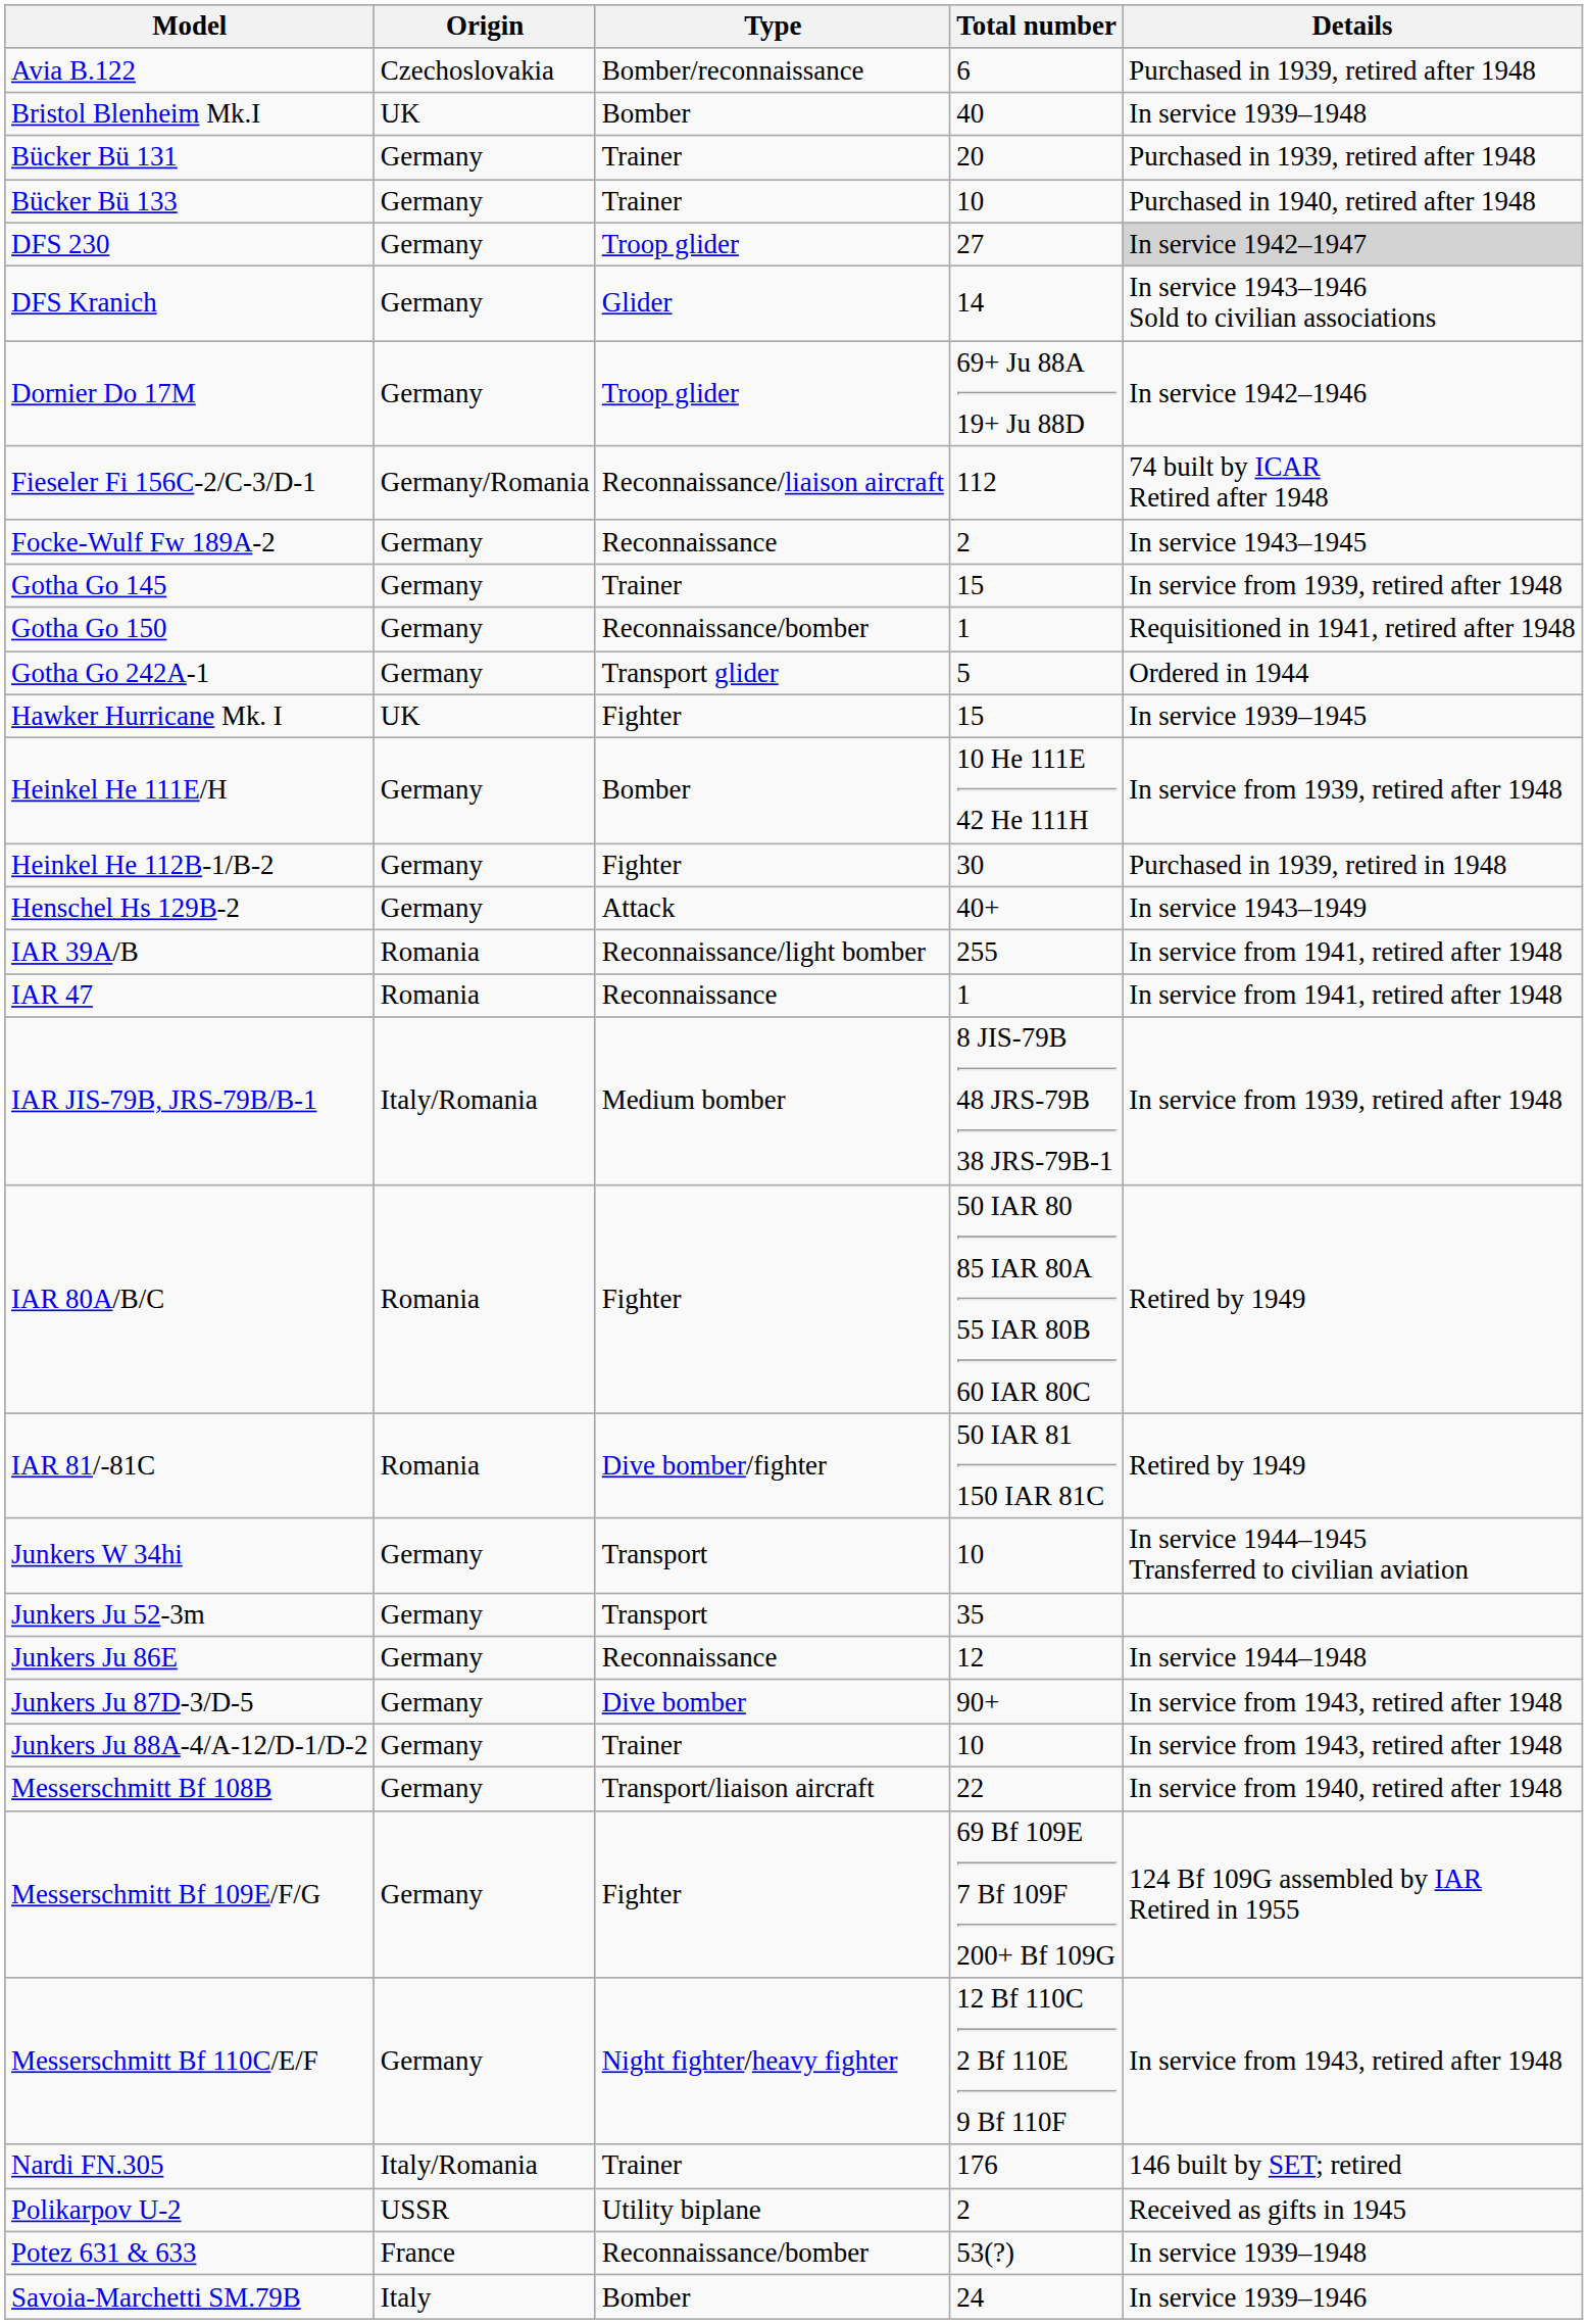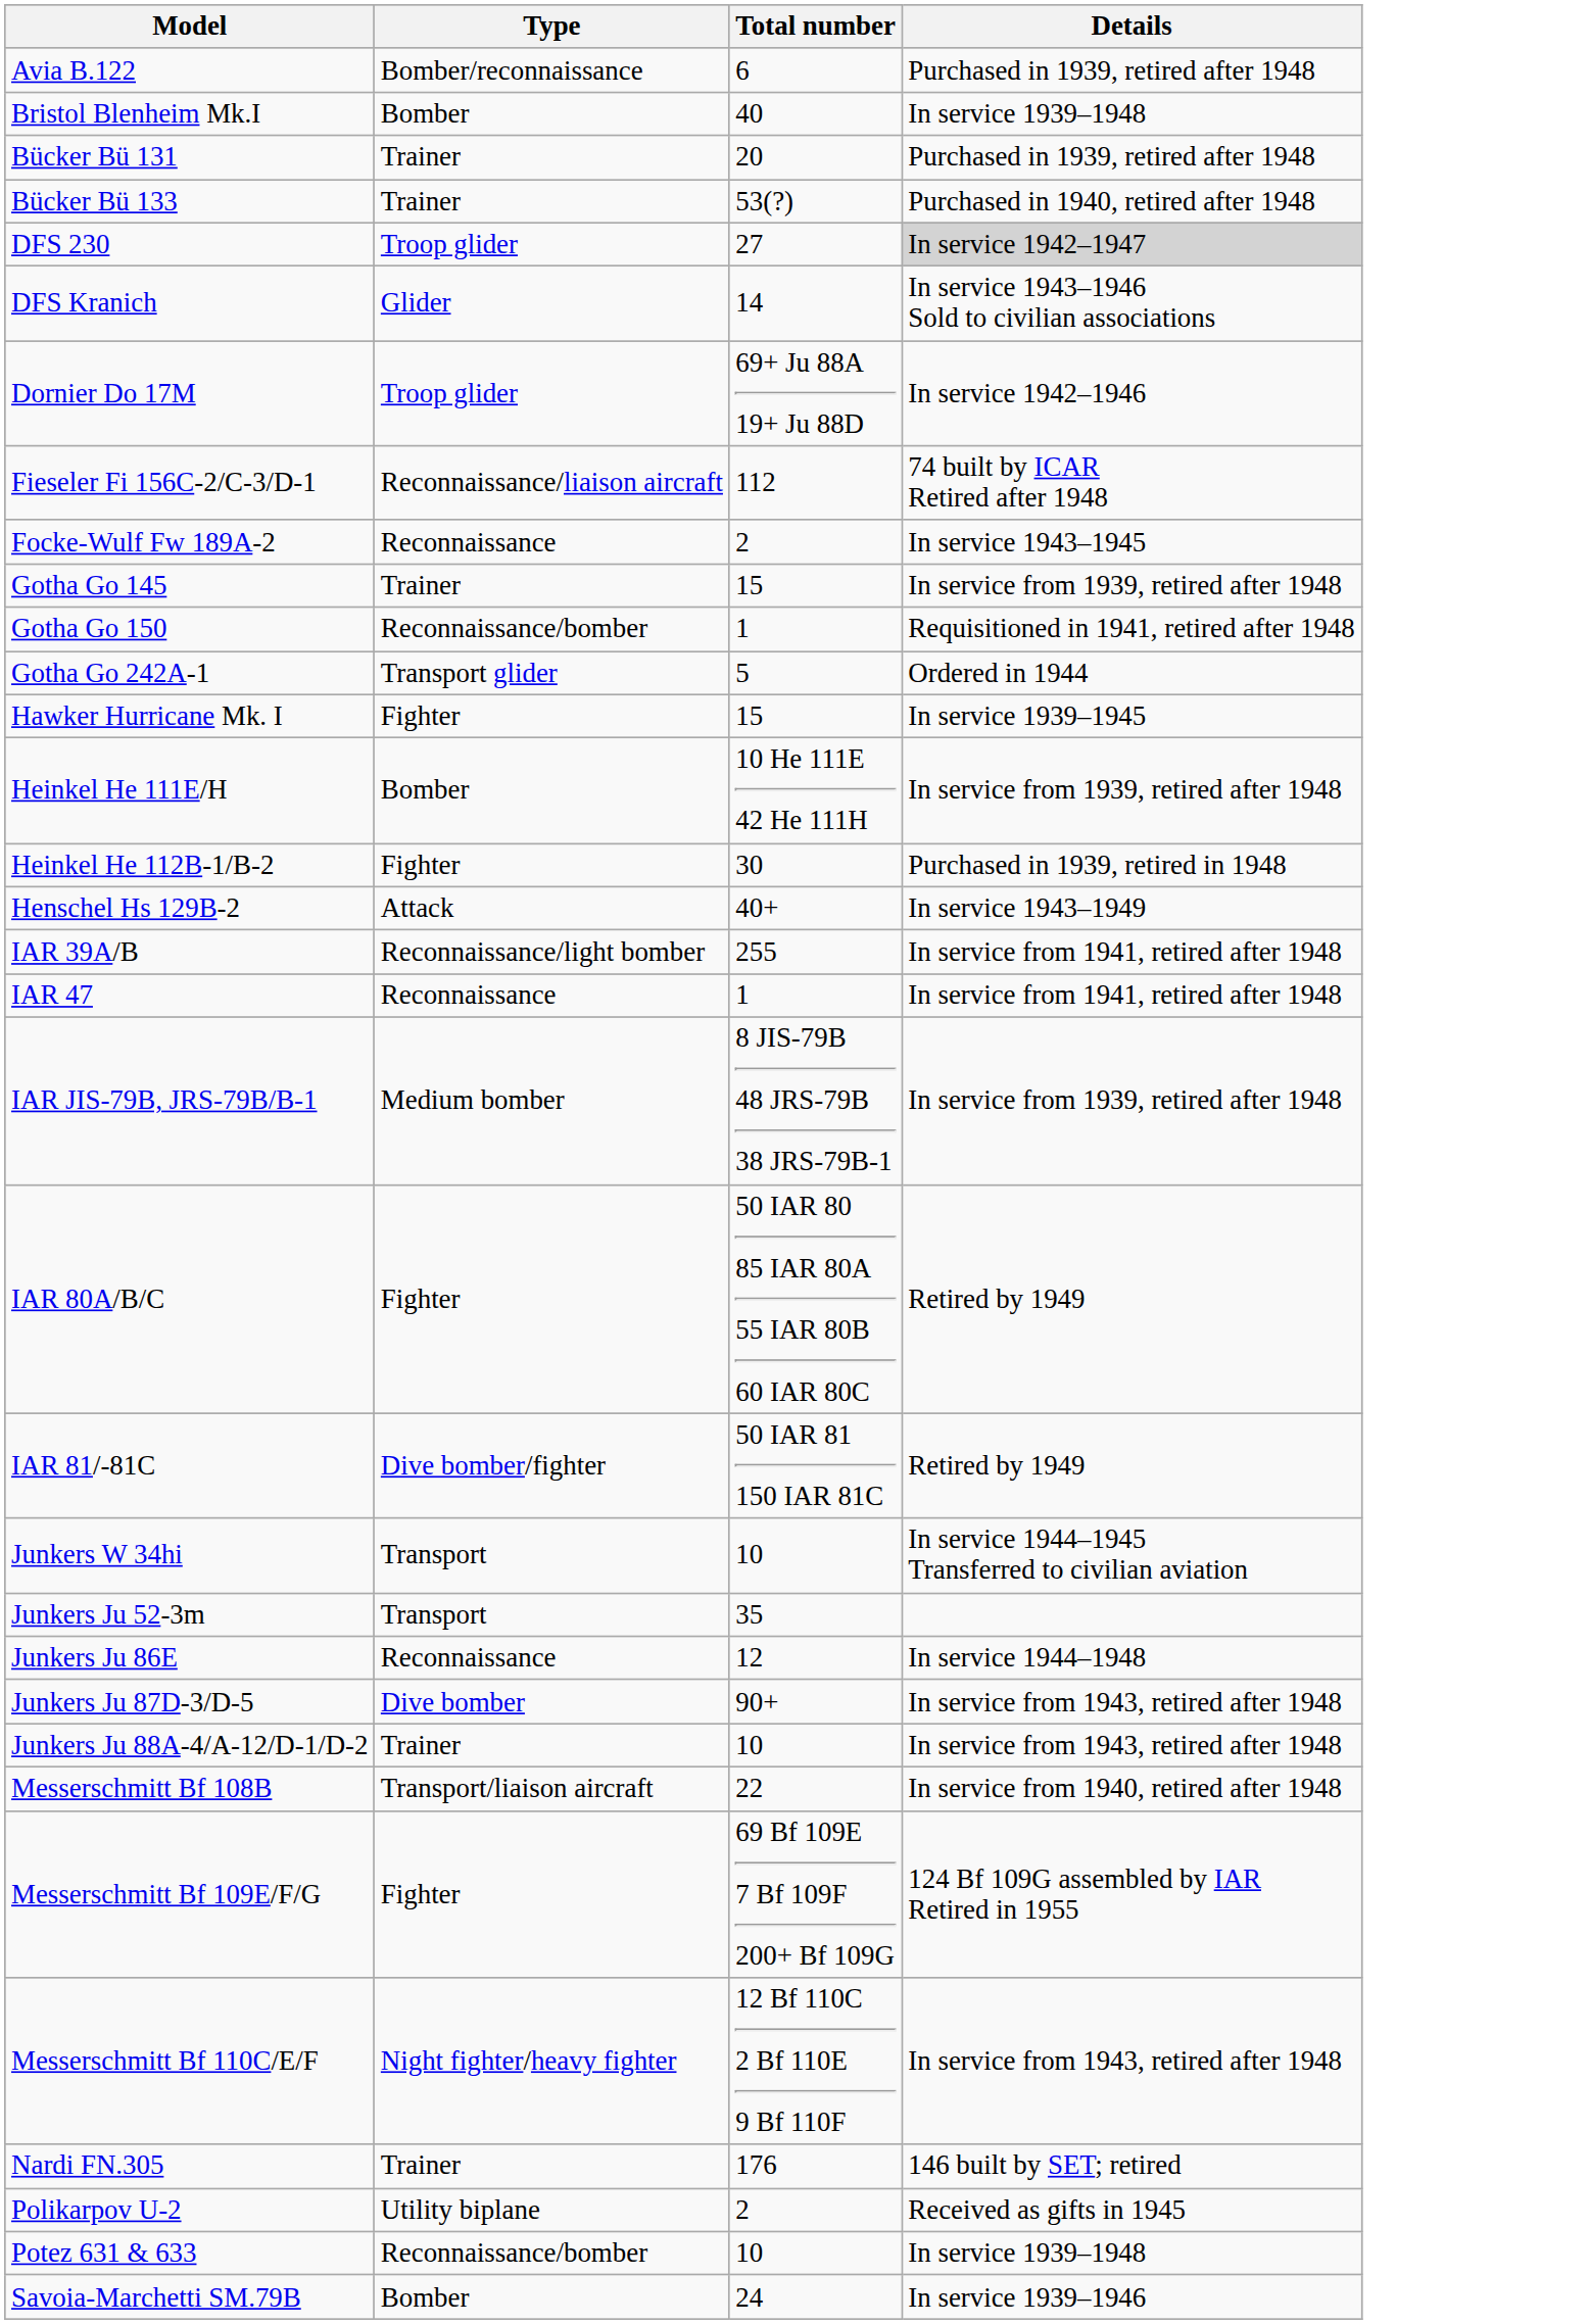 <table class="wikitable sortable">
 <tr>
 <th>Model</th>
-<th>Origin</th>
 <th>Type</th>
 <th>Total number</th>
 <th>Details</th>
 </tr>
 <tr>
 <td><a href='#'>Avia B.122</a></td>
-<td>Czechoslovakia</td>
 <td>Bomber/reconnaissance</td>
 <td>6</td>
 <td>Purchased in 1939, retired after 1948</td>
 </tr>
 <tr>
 <td><a href='#'>Bristol Blenheim</a> Mk.I</td>
-<td>UK</td>
 <td>Bomber</td>
 <td>40</td>
 <td>In service 1939–1948</td>
 </tr>
 <tr>
 <td><a href='#'>Bücker Bü 131</a></td>
-<td>Germany</td>
 <td>Trainer</td>
 <td>20</td>
 <td>Purchased in 1939, retired after 1948</td>
 </tr>
 <tr>
 <td><a href='#'>Bücker Bü 133</a></td>
-<td>Germany</td>
 <td>Trainer</td>
-<td>10</td>
+<td>53(?)</td>
 <td>Purchased in 1940, retired after 1948</td>
 </tr>
 <tr>
 <td><a href='#'>DFS 230</a></td>
-<td>Germany</td>
 <td><a href='#'>Troop glider</a></td>
 <td>27</td>
 <td style="background: lightgrey;">In service 1942–1947</td>
 </tr>
 <tr>
 <td><a href='#'>DFS Kranich</a></td>
-<td>Germany</td>
 <td><a href='#'>Glider</a></td>
 <td>14</td>
 <td>In service 1943–1946<br>Sold to civilian associations</td>
 </tr>
 <tr>
 <td><a href='#'>Dornier Do 17M</a></td>
-<td>Germany</td>
 <td><a href='#'>Troop glider</a></td>
 <td>69+ Ju 88A<hr>19+ Ju 88D</td>
 <td>In service 1942–1946</td>
 </tr>
 <tr>
 <td><a href='#'>Fieseler Fi 156C</a>-2/C-3/D-1</td>
-<td>Germany/Romania</td>
 <td>Reconnaissance/<a href='#'>liaison aircraft</a></td>
 <td>112</td>
 <td>74 built by <a href='#'>ICAR</a><br>Retired after 1948</td>
 </tr>
 <tr>
 <td><a href='#'>Focke-Wulf Fw 189A</a>-2</td>
-<td>Germany</td>
 <td>Reconnaissance</td>
 <td>2</td>
 <td>In service 1943–1945</td>
 </tr>
 <tr>
 <td><a href='#'>Gotha Go 145</a></td>
-<td>Germany</td>
 <td>Trainer</td>
 <td>15</td>
 <td>In service from 1939, retired after 1948</td>
 </tr>
 <tr>
 <td><a href='#'>Gotha Go 150</a></td>
-<td>Germany</td>
 <td>Reconnaissance/bomber</td>
 <td>1</td>
 <td>Requisitioned in 1941, retired after 1948</td>
 </tr>
 <tr>
 <td><a href='#'>Gotha Go 242A</a>-1</td>
-<td>Germany</td>
 <td>Transport <a href='#'>glider</a></td>
 <td>5</td>
 <td>Ordered in 1944</td>
 </tr>
 <tr>
 <td><a href='#'>Hawker Hurricane</a> Mk. I</td>
-<td>UK</td>
 <td>Fighter</td>
 <td>15</td>
 <td>In service 1939–1945</td>
 </tr>
 <tr>
 <td><a href='#'>Heinkel He 111E</a>/H</td>
-<td>Germany</td>
 <td>Bomber</td>
 <td>10 He 111E<hr>42 He 111H</td>
 <td>In service from 1939, retired after 1948</td>
 </tr>
 <tr>
 <td><a href='#'>Heinkel He 112B</a>-1/B-2</td>
-<td>Germany</td>
 <td>Fighter</td>
 <td>30</td>
 <td>Purchased in 1939, retired in 1948</td>
 </tr>
 <tr>
 <td><a href='#'>Henschel Hs 129B</a>-2</td>
-<td>Germany</td>
 <td>Attack</td>
 <td>40+</td>
 <td>In service 1943–1949</td>
 </tr>
 <tr>
 <td><a href='#'>IAR 39A</a>/B</td>
-<td>Romania</td>
 <td>Reconnaissance/light bomber</td>
 <td>255</td>
 <td>In service from 1941, retired after 1948</td>
 </tr>
 <tr>
 <td><a href='#'>IAR 47</a></td>
-<td>Romania</td>
 <td>Reconnaissance</td>
 <td>1</td>
 <td>In service from 1941, retired after 1948</td>
 </tr>
 <tr>
 <td><a href='#'>IAR JIS-79B, JRS-79B/B-1</a></td>
-<td>Italy/Romania</td>
 <td>Medium bomber</td>
 <td>8 JIS-79B<hr>48 JRS-79B<hr>38 JRS-79B-1</td>
 <td>In service from 1939, retired after 1948</td>
 </tr>
 <tr>
 <td><a href='#'>IAR 80A</a>/B/C</td>
-<td>Romania</td>
 <td>Fighter</td>
 <td>50 IAR 80<hr>85 IAR 80A<hr>55 IAR 80B<hr>60 IAR 80C</td>
 <td>Retired by 1949</td>
 </tr>
 <tr>
 <td><a href='#'>IAR 81</a>/-81C</td>
-<td>Romania</td>
 <td><a href='#'>Dive bomber</a>/fighter</td>
 <td>50 IAR 81<hr>150 IAR 81C</td>
 <td>Retired by 1949</td>
 </tr>
 <tr>
 <td><a href='#'>Junkers W 34hi</a></td>
-<td>Germany</td>
 <td>Transport</td>
 <td>10</td>
 <td>In service 1944–1945<br>Transferred to civilian aviation</td>
 </tr>
 <tr>
 <td><a href='#'>Junkers Ju 52</a>-3m</td>
-<td>Germany</td>
 <td>Transport</td>
 <td>35</td>
 <td></td>
 </tr>
 <tr>
 <td><a href='#'>Junkers Ju 86E</a></td>
-<td>Germany</td>
 <td>Reconnaissance</td>
 <td>12</td>
 <td>In service 1944–1948</td>
 </tr>
 <tr>
 <td><a href='#'>Junkers Ju 87D</a>-3/D-5</td>
-<td>Germany</td>
 <td><a href='#'>Dive bomber</a></td>
 <td>90+</td>
 <td>In service from 1943, retired after 1948</td>
 </tr>
 <tr>
 <td><a href='#'>Junkers Ju 88A</a>-4/A-12/D-1/D-2</td>
-<td>Germany</td>
 <td>Trainer</td>
 <td>10</td>
 <td>In service from 1943, retired after 1948</td>
 </tr>
 <tr>
 <td><a href='#'>Messerschmitt Bf 108B</a></td>
-<td>Germany</td>
 <td>Transport/liaison aircraft</td>
 <td>22</td>
 <td>In service from 1940, retired after 1948</td>
 </tr>
 <tr>
 <td><a href='#'>Messerschmitt Bf 109E</a>/F/G</td>
-<td>Germany</td>
 <td>Fighter</td>
 <td>69 Bf 109E<hr>7 Bf 109F<hr>200+ Bf 109G</td>
 <td>124 Bf 109G assembled by <a href='#'>IAR</a><br>Retired in 1955</td>
 </tr>
 <tr>
 <td><a href='#'>Messerschmitt Bf 110C</a>/E/F</td>
-<td>Germany</td>
 <td><a href='#'>Night fighter</a>/<a href='#'>heavy fighter</a></td>
 <td>12 Bf 110C<hr>2 Bf 110E<hr>9 Bf 110F</td>
 <td>In service from 1943, retired after 1948</td>
 </tr>
 <tr>
 <td><a href='#'>Nardi FN.305</a></td>
-<td>Italy/Romania</td>
 <td>Trainer</td>
 <td>176</td>
 <td>146 built by <a href='#'>SET</a>; retired</td>
 </tr>
 <tr>
 <td><a href='#'>Polikarpov U-2</a></td>
-<td>USSR</td>
 <td>Utility biplane</td>
 <td>2</td>
 <td>Received as gifts in 1945</td>
 </tr>
 <tr>
 <td><a href='#'>Potez 631 & 633</a></td>
-<td>France</td>
 <td>Reconnaissance/bomber</td>
-<td>53(?)</td>
+<td>10</td>
 <td>In service 1939–1948</td>
 </tr>
 <tr>
 <td><a href='#'>Savoia-Marchetti SM.79B</a></td>
-<td>Italy</td>
 <td>Bomber</td>
 <td>24</td>
 <td>In service 1939–1946</td>
 </tr>
 </table>
